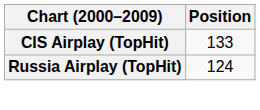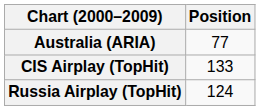 <table class="wikitable plainrowheaders" style="text-align:center;">
 <tr>
 <th scope="col">Chart (2000–2009)</th>
 <th scope="col">Position</th>
+</tr>
+<tr>
+<th scope="row">Australia (ARIA)</th>
+<td>77</td>
 </tr>
 <tr>
 <th scope="row">CIS Airplay (TopHit)</th>
 <td>133</td>
 </tr>
 <tr>
 <th scope="row">Russia Airplay (TopHit)</th>
 <td>124</td>
 </tr>
 </table>
